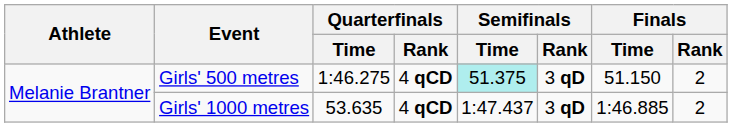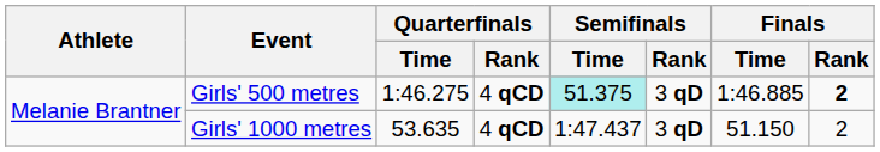 <table class="wikitable" style="font-size:90%;">
 <tr>
 <th rowspan=2>Athlete</th>
 <th rowspan=2>Event</th>
 <th colspan=2>Quarterfinals</th>
 <th colspan=2>Semifinals</th>
 <th colspan=2>Finals</th>
 </tr>
 <tr>
 <th>Time</th>
 <th>Rank</th>
 <th>Time</th>
 <th>Rank</th>
 <th>Time</th>
 <th>Rank</th>
 </tr>
 <tr>
 <td rowspan=2><a href='#'>Melanie Brantner</a></td>
 <td><a href='#'>Girls' 500 metres</a></td>
 <td align=center>1:46.275</td>
 <td align=center>4 <strong>qCD</strong></td>
 <td align=center style="background: paleturquoise;">51.375</td>
 <td align=center>3 <strong>qD</strong></td>
-<td align=center>51.150</td>
-<td align=center>2</td>
+<td align=center>1:46.885</td>
+<td align=center><strong>2</strong></td>
 </tr>
 <tr>
 <td><a href='#'>Girls' 1000 metres</a></td>
 <td align=center>53.635</td>
 <td align=center>4 <strong>qCD</strong></td>
 <td align=center>1:47.437</td>
 <td align=center>3 <strong>qD</strong></td>
-<td align=center>1:46.885</td>
+<td align=center>51.150</td>
 <td align=center>2</td>
 </tr>
 </table>
